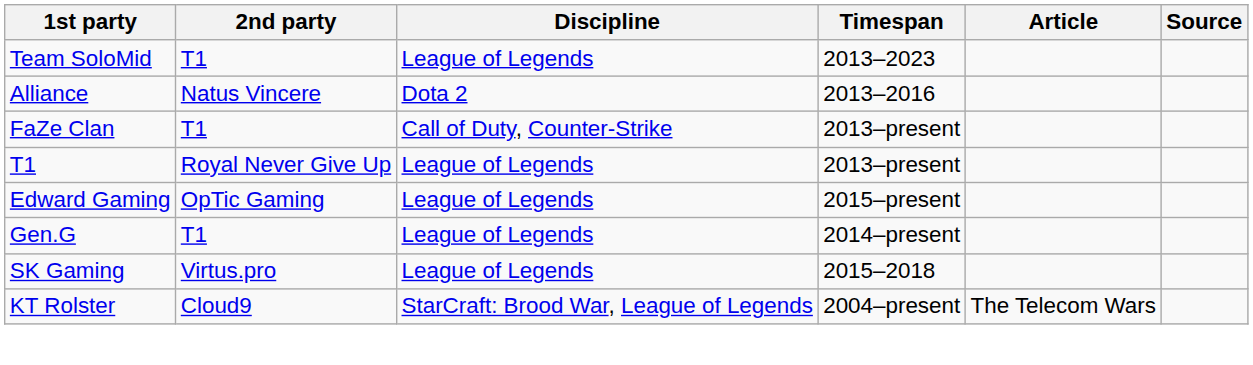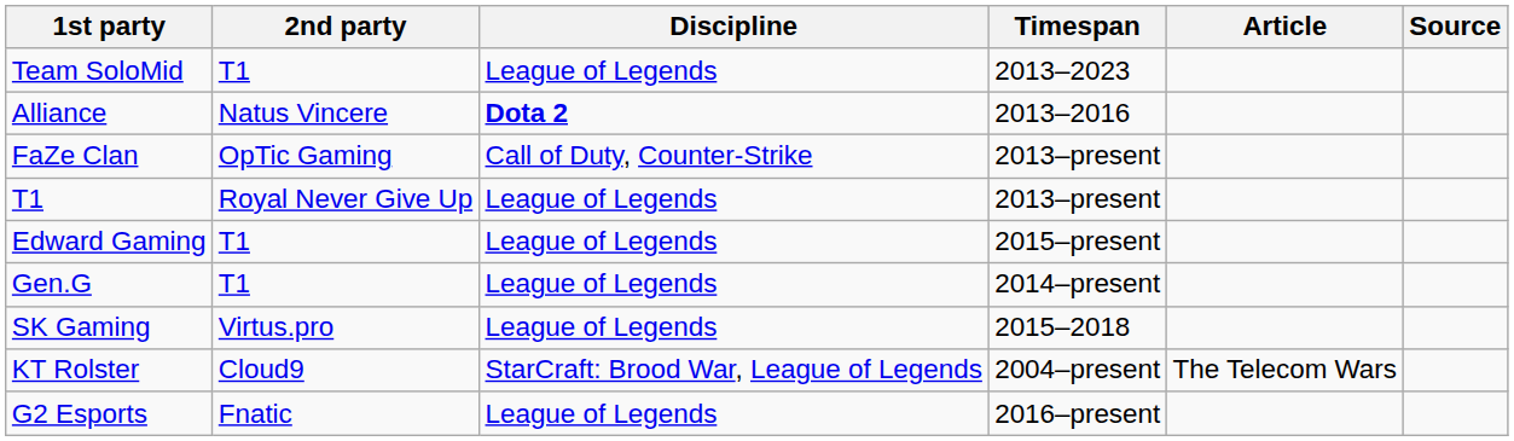 <table class="wikitable">
 <tr>
 <th>1st party</th>
 <th>2nd party</th>
 <th>Discipline</th>
 <th>Timespan</th>
 <th>Article</th>
 <th>Source</th>
 </tr>
 <tr>
 <td><a href='#'>Team SoloMid</a></td>
 <td><a href='#'>T1</a></td>
 <td><a href='#'>League of Legends</a></td>
 <td>2013–2023</td>
 <td></td>
 <td></td>
 </tr>
 <tr>
 <td><a href='#'>Alliance</a></td>
 <td><a href='#'>Natus Vincere</a></td>
-<td><a href='#'>Dota 2</a></td>
+<td><strong><a href='#'>Dota 2</a></strong></td>
 <td>2013–2016</td>
 <td></td>
 <td></td>
 </tr>
 <tr>
 <td><a href='#'>FaZe Clan</a></td>
-<td><a href='#'>T1</a></td>
+<td><a href='#'>OpTic Gaming</a></td>
 <td><a href='#'>Call of Duty</a>, <a href='#'>Counter-Strike</a></td>
 <td>2013–present</td>
 <td></td>
 <td></td>
 </tr>
 <tr>
 <td><a href='#'>T1</a></td>
 <td><a href='#'>Royal Never Give Up</a></td>
 <td><a href='#'>League of Legends</a></td>
 <td>2013–present</td>
 <td></td>
 <td></td>
 </tr>
 <tr>
 <td><a href='#'>Edward Gaming</a></td>
-<td><a href='#'>OpTic Gaming</a></td>
+<td><a href='#'>T1</a></td>
 <td><a href='#'>League of Legends</a></td>
 <td>2015–present</td>
 <td></td>
 </tr>
 <tr>
 <td><a href='#'>Gen.G</a></td>
 <td><a href='#'>T1</a></td>
 <td><a href='#'>League of Legends</a></td>
 <td>2014–present</td>
 <td></td>
 <td></td>
 </tr>
 <tr>
 <td><a href='#'>SK Gaming</a></td>
 <td><a href='#'>Virtus.pro</a></td>
 <td><a href='#'>League of Legends</a></td>
 <td>2015–2018</td>
 <td></td>
 <td></td>
 </tr>
 <tr>
 <td><a href='#'>KT Rolster</a></td>
 <td><a href='#'>Cloud9</a></td>
 <td><a href='#'>StarCraft: Brood War</a>, <a href='#'>League of Legends</a></td>
 <td>2004–present</td>
 <td>The Telecom Wars</td>
 <td></td>
 </tr>
+<tr>
+<td><a href='#'>G2 Esports</a></td>
+<td><a href='#'>Fnatic</a></td>
+<td><a href='#'>League of Legends</a></td>
+<td>2016–present</td>
+<td></td>
+<td></td>
+</tr>
 </table>
